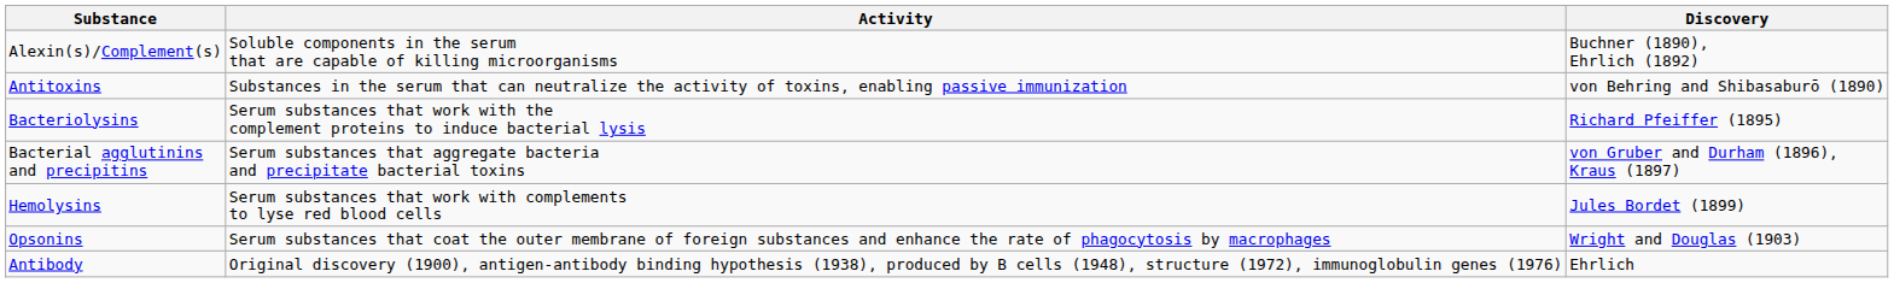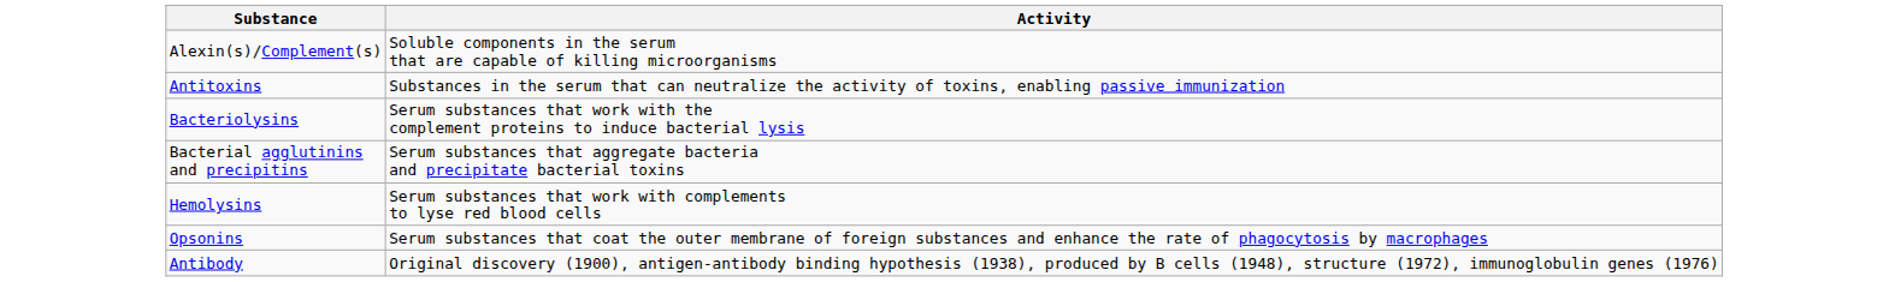 <table class="wikitable" style="margin: 1em auto 1em auto">
 <tr>
 <th>Substance</th>
 <th>Activity</th>
-<th>Discovery</th>
 </tr>
 <tr>
 <td>Alexin(s)/<a href='#'>Complement</a>(s)</td>
 <td>Soluble components in the serum<br>that are capable of killing microorganisms</td>
-<td>Buchner (1890),<br>Ehrlich (1892)</td>
 </tr>
 <tr>
 <td><a href='#'>Antitoxins</a></td>
 <td>Substances in the serum that can neutralize the activity of toxins, enabling <a href='#'>passive immunization</a></td>
-<td>von Behring and Shibasaburō (1890)</td>
 </tr>
 <tr>
 <td><a href='#'>Bacteriolysins</a></td>
 <td>Serum substances that work with the<br>complement proteins to induce bacterial <a href='#'>lysis</a></td>
-<td><a href='#'>Richard Pfeiffer</a> (1895)</td>
 </tr>
 <tr>
 <td>Bacterial <a href='#'>agglutinins</a> <br>and <a href='#'>precipitins</a></td>
 <td>Serum substances that aggregate bacteria<br>and <a href='#'>precipitate</a> bacterial toxins</td>
-<td><a href='#'>von Gruber</a> and <a href='#'>Durham</a> (1896),<br><a href='#'>Kraus</a> (1897)</td>
 </tr>
 <tr>
 <td><a href='#'>Hemolysins</a></td>
 <td>Serum substances that work with complements<br>to lyse red blood cells</td>
-<td><a href='#'>Jules Bordet</a> (1899)</td>
 </tr>
 <tr>
 <td><a href='#'>Opsonins</a></td>
 <td>Serum substances that coat the outer membrane of foreign substances and enhance the rate of <a href='#'>phagocytosis</a> by <a href='#'>macrophages</a></td>
-<td><a href='#'>Wright</a> and <a href='#'>Douglas</a> (1903)</td>
 </tr>
 <tr>
 <td><a href='#'>Antibody</a></td>
 <td>Original discovery (1900), antigen-antibody binding hypothesis (1938), produced by B cells (1948), structure (1972), immunoglobulin genes (1976)</td>
-<td>Ehrlich</td>
 </tr>
 </table>
